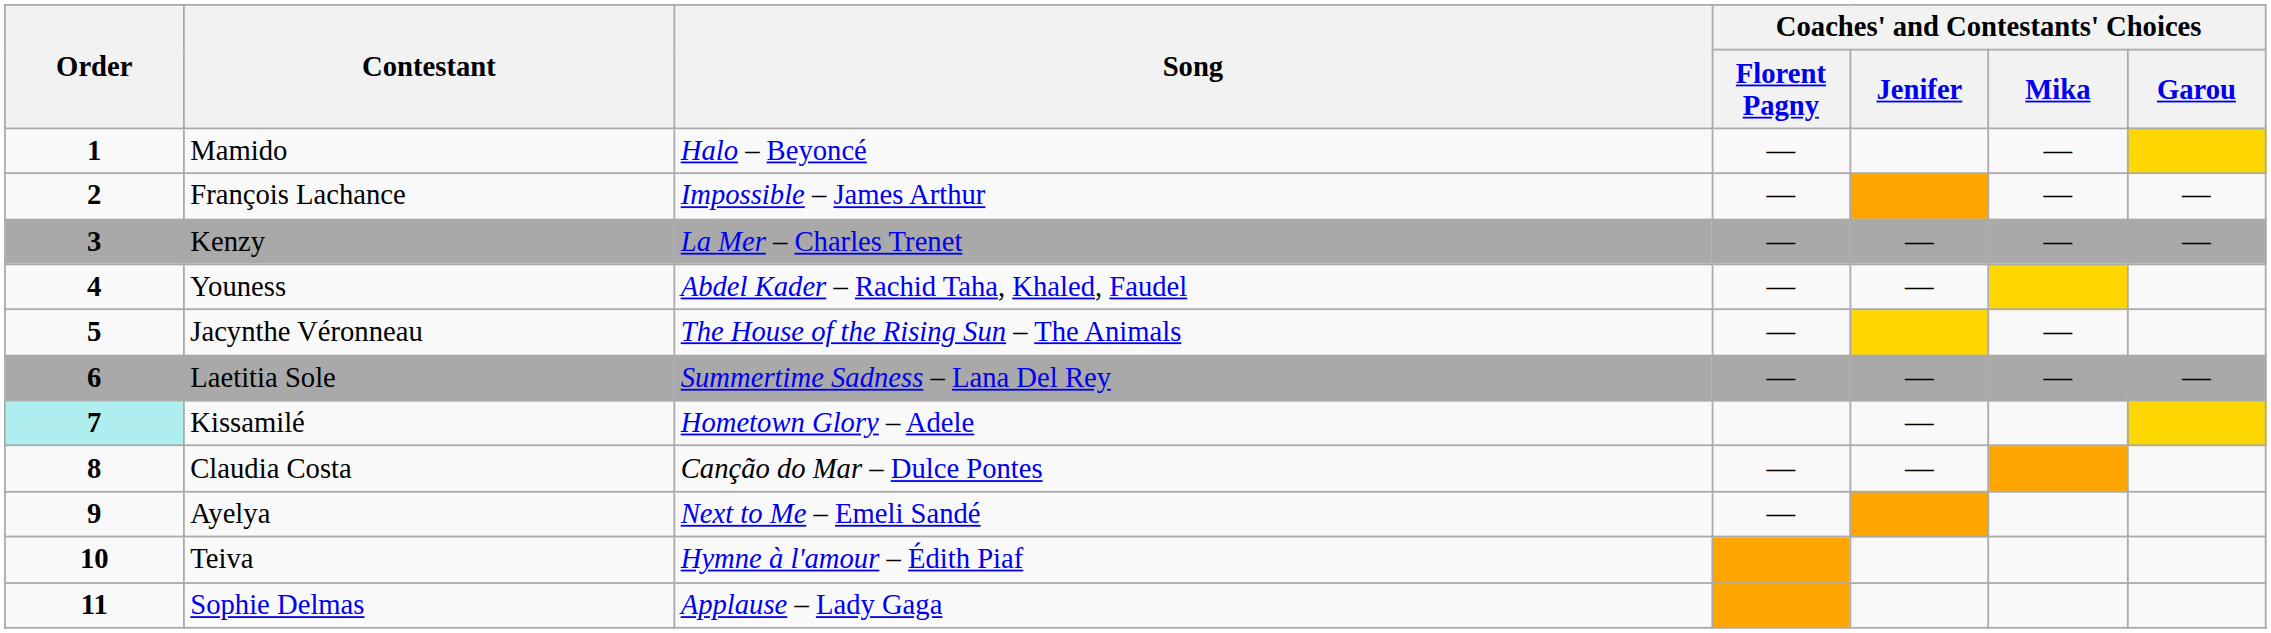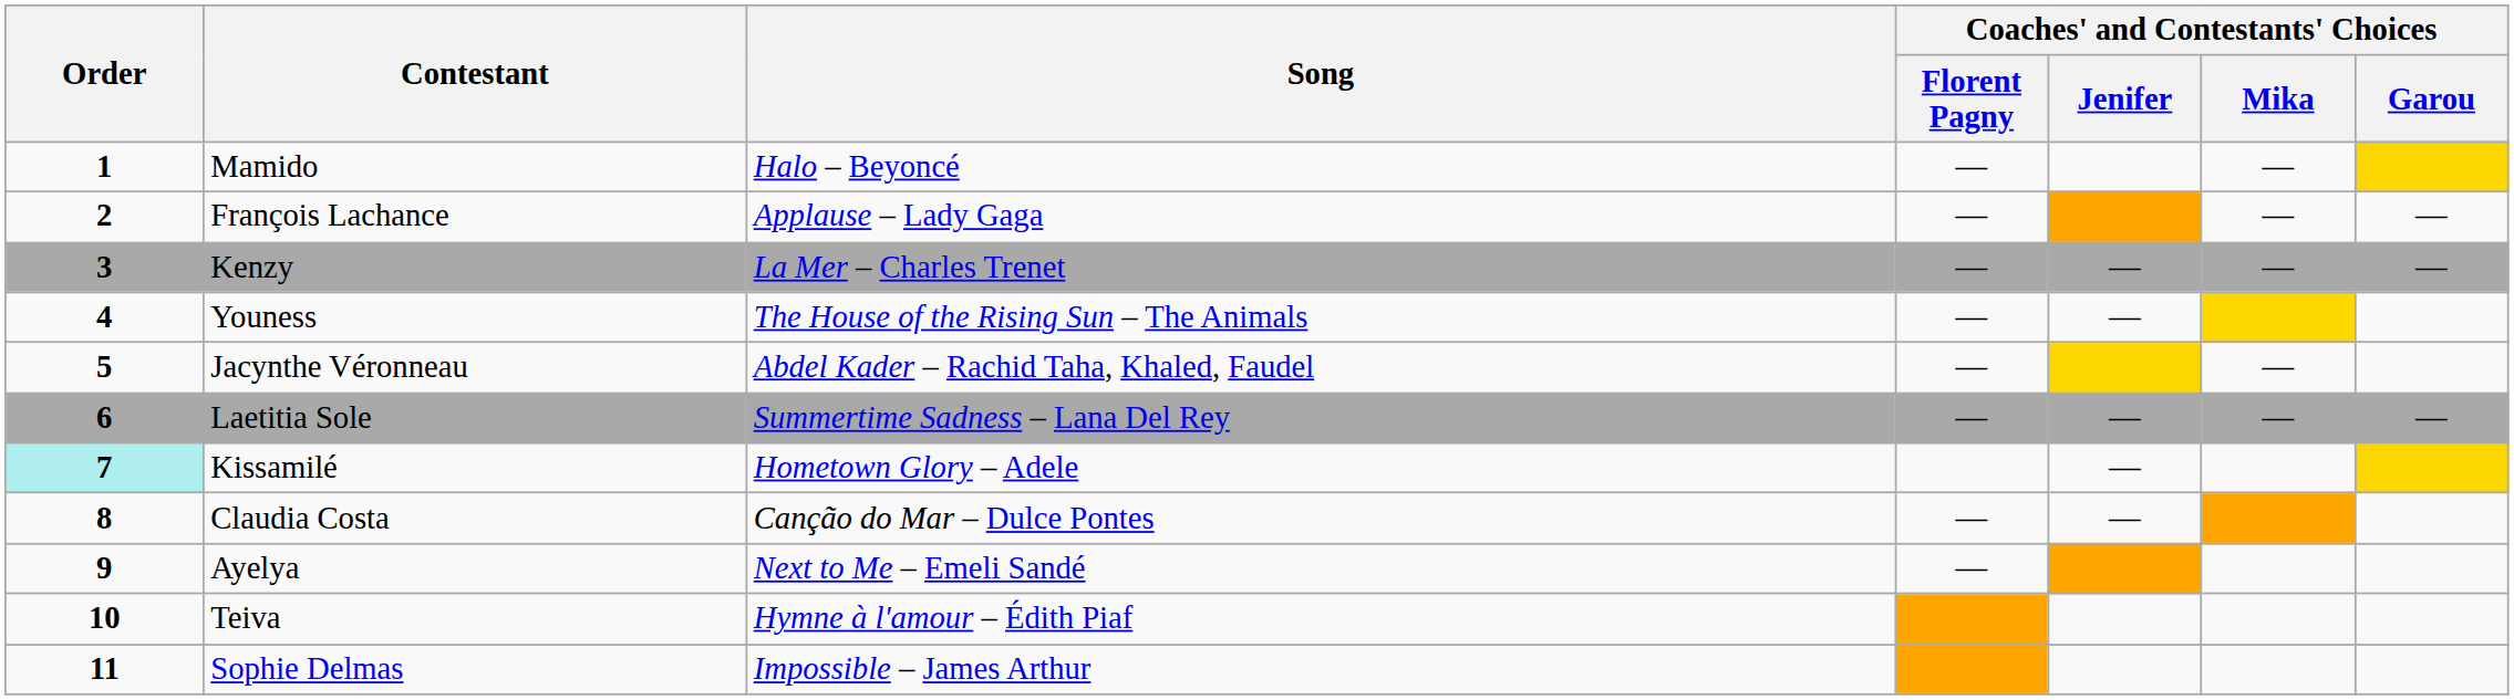 <table class="wikitable" style="width:100%;">
 <tr>
 <th rowspan=2>Order</th>
 <th rowspan=2>Contestant</th>
 <th rowspan=2>Song</th>
 <th colspan=4>Coaches' and Contestants' Choices</th>
 </tr>
 <tr>
 <th width="70"><a href='#'>Florent Pagny</a></th>
 <th width="70"><a href='#'>Jenifer</a></th>
 <th width="70"><a href='#'>Mika</a></th>
 <th width="70"><a href='#'>Garou</a></th>
 </tr>
 <tr>
 <td style="text-align:center;"><strong>1</strong></td>
 <td>Mamido</td>
 <td><em><a href='#'>Halo</a></em> – <a href='#'>Beyoncé</a></td>
 <td style="text-align:center;">—</td>
 <td style="text-align:center;"></td>
 <td style="text-align:center;">—</td>
 <td style="background:gold;text-align:center;"></td>
 </tr>
 <tr>
 <td style="text-align:center;"><strong>2</strong></td>
 <td>François Lachance</td>
-<td><em><a href='#'>Impossible</a></em> – <a href='#'>James Arthur</a></td>
+<td><em><a href='#'>Applause</a></em> – <a href='#'>Lady Gaga</a></td>
 <td style="text-align:center;">—</td>
 <td style="background:orange;text-align:center;"></td>
 <td style="text-align:center;">—</td>
 <td style="text-align:center;">—</td>
 </tr>
 <tr style="background:darkgrey;">
 <td style="text-align:center;"><strong>3</strong></td>
 <td>Kenzy</td>
 <td><em><a href='#'>La Mer</a></em> – <a href='#'>Charles Trenet</a></td>
 <td style="text-align:center;">—</td>
 <td style="text-align:center;">—</td>
 <td style="text-align:center;">—</td>
 <td style="text-align:center;">—</td>
 </tr>
 <tr>
 <td style="text-align:center;"><strong>4</strong></td>
 <td>Youness</td>
-<td><em><a href='#'>Abdel Kader</a></em> – <a href='#'>Rachid Taha</a>, <a href='#'>Khaled</a>, <a href='#'>Faudel</a></td>
+<td><em><a href='#'>The House of the Rising Sun</a></em> – <a href='#'>The Animals</a></td>
 <td style="text-align:center;">—</td>
 <td style="text-align:center;">—</td>
 <td style="background:gold;text-align:center;"></td>
 <td style="text-align:center;"></td>
 </tr>
 <tr>
 <td style="text-align:center;"><strong>5</strong></td>
 <td>Jacynthe Véronneau</td>
-<td><em><a href='#'>The House of the Rising Sun</a></em> – <a href='#'>The Animals</a></td>
+<td><em><a href='#'>Abdel Kader</a></em> – <a href='#'>Rachid Taha</a>, <a href='#'>Khaled</a>, <a href='#'>Faudel</a></td>
 <td style="text-align:center;">—</td>
 <td style="background:gold;text-align:center;"></td>
 <td style="text-align:center;">—</td>
 <td style="text-align:center;"></td>
 </tr>
 <tr style="background:darkgrey;">
 <td style="text-align:center;"><strong>6</strong></td>
 <td>Laetitia Sole</td>
 <td><em><a href='#'>Summertime Sadness</a></em> – <a href='#'>Lana Del Rey</a></td>
 <td style="text-align:center;">—</td>
 <td style="text-align:center;">—</td>
 <td style="text-align:center;">—</td>
 <td style="text-align:center;">—</td>
 </tr>
 <tr>
 <td style="background: paleturquoise; text-align:center;"><strong>7</strong></td>
 <td>Kissamilé</td>
 <td><em><a href='#'>Hometown Glory</a></em> – <a href='#'>Adele</a></td>
 <td style="text-align:center;"></td>
 <td style="text-align:center;">—</td>
 <td style="text-align:center;"></td>
 <td style="background:gold;text-align:center;"></td>
 </tr>
 <tr>
 <td style="text-align:center;"><strong>8</strong></td>
 <td>Claudia Costa</td>
 <td><em>Canção do Mar</em> – <a href='#'>Dulce Pontes</a></td>
 <td style="text-align:center;">—</td>
 <td style="text-align:center;">—</td>
 <td style="background:orange;text-align:center;"></td>
 <td></td>
 </tr>
 <tr>
 <td style="text-align:center;"><strong>9</strong></td>
 <td>Ayelya</td>
 <td><em><a href='#'>Next to Me</a></em> – <a href='#'>Emeli Sandé</a></td>
 <td style="text-align:center;">—</td>
 <td style="background:orange;text-align:center;"></td>
 <td></td>
 <td></td>
 </tr>
 <tr>
 <td style="text-align:center;"><strong>10</strong></td>
 <td>Teiva</td>
 <td><em><a href='#'>Hymne à l'amour</a></em> – <a href='#'>Édith Piaf</a></td>
 <td style="background:orange;text-align:center;"></td>
 <td></td>
 <td></td>
 <td></td>
 </tr>
 <tr>
 <td style="text-align:center;"><strong>11</strong></td>
 <td><a href='#'>Sophie Delmas</a></td>
-<td><em><a href='#'>Applause</a></em> – <a href='#'>Lady Gaga</a></td>
+<td><em><a href='#'>Impossible</a></em> – <a href='#'>James Arthur</a></td>
 <td style="background:orange;text-align:center;"></td>
 <td></td>
 <td></td>
 <td></td>
 </tr>
 </table>
